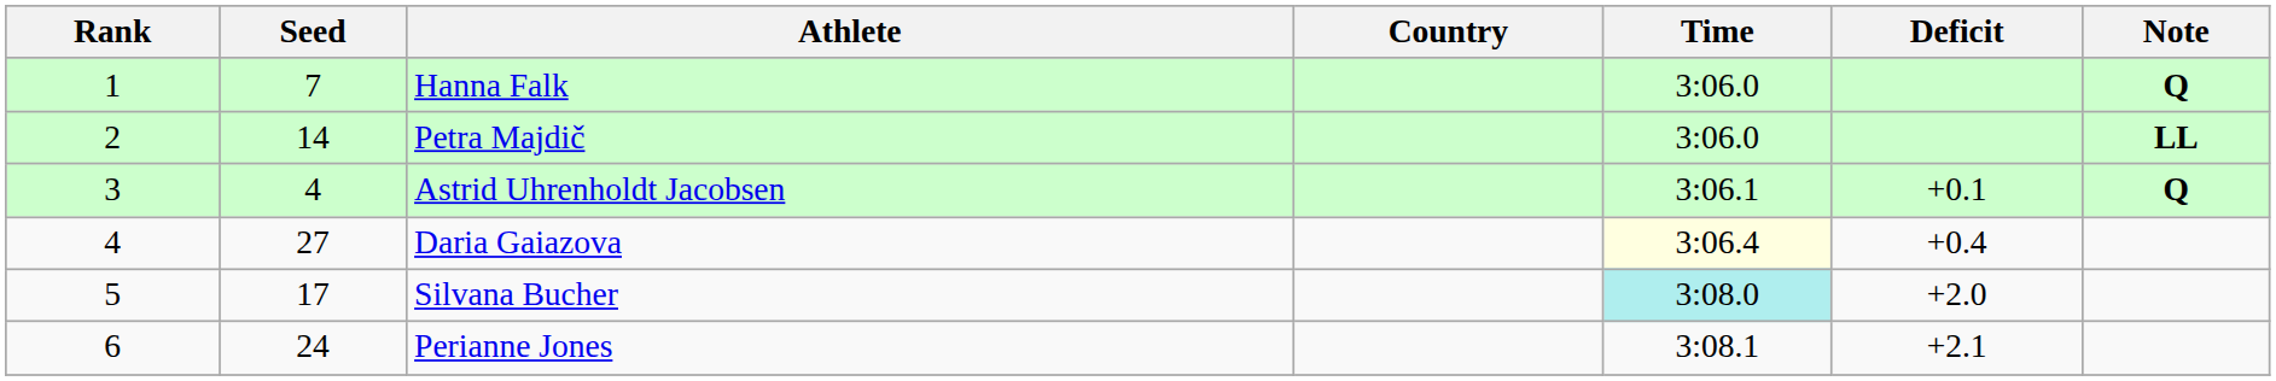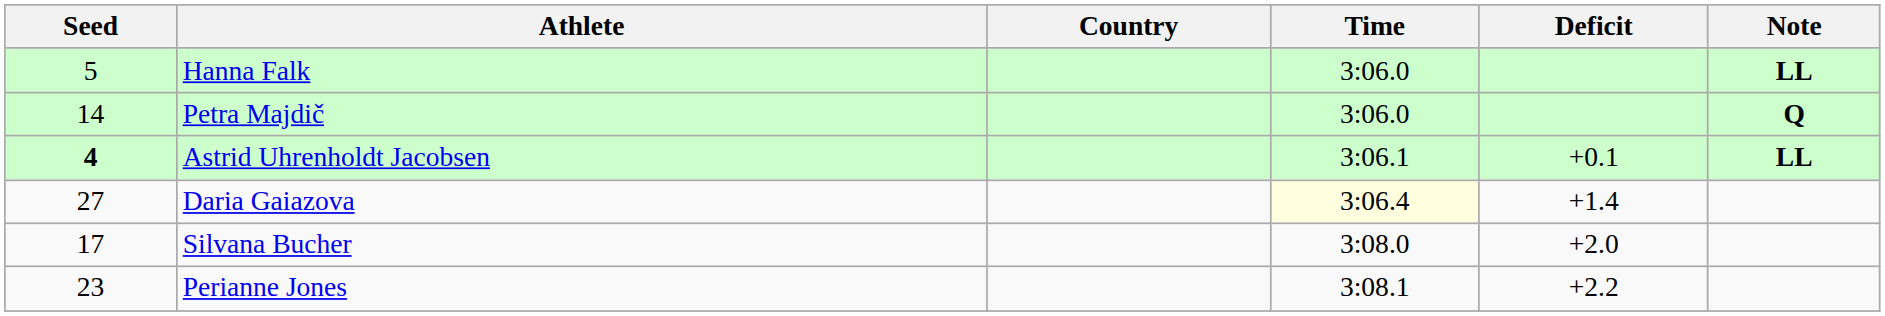 <table class="wikitable sortable" style="text-align:center" width=55%>
 <tr>
-<th>Rank</th>
 <th>Seed</th>
 <th>Athlete</th>
 <th>Country</th>
 <th>Time</th>
 <th>Deficit</th>
 <th>Note</th>
 </tr>
 <tr bgcolor=ccffcc>
-<td>1</td>
-<td>7</td>
+<td>5</td>
 <td align=left><a href='#'>Hanna Falk</a></td>
+<td align=left></td>
+<td>3:06.0</td>
+<td></td>
+<td><strong>LL</strong></td>
+</tr>
+<tr bgcolor=ccffcc>
+<td>14</td>
+<td align=left><a href='#'>Petra Majdič</a></td>
 <td align=left></td>
 <td>3:06.0</td>
 <td></td>
 <td><strong>Q</strong></td>
 </tr>
 <tr bgcolor=ccffcc>
-<td>2</td>
-<td>14</td>
-<td align=left><a href='#'>Petra Majdič</a></td>
-<td align=left></td>
-<td>3:06.0</td>
-<td></td>
-<td><strong>LL</strong></td>
-</tr>
-<tr bgcolor=ccffcc>
-<td>3</td>
-<td>4</td>
+<td><strong>4</strong></td>
 <td align=left><a href='#'>Astrid Uhrenholdt Jacobsen</a></td>
 <td align=left></td>
 <td>3:06.1</td>
 <td>+0.1</td>
-<td><strong>Q</strong></td>
+<td><strong>LL</strong></td>
 </tr>
 <tr>
-<td>4</td>
 <td>27</td>
 <td align=left><a href='#'>Daria Gaiazova</a></td>
 <td align=left></td>
 <td style="background: lightyellow;">3:06.4</td>
-<td>+0.4</td>
+<td>+1.4</td>
 <td></td>
 </tr>
 <tr>
-<td>5</td>
 <td>17</td>
 <td align=left><a href='#'>Silvana Bucher</a></td>
 <td align=left></td>
-<td style="background: paleturquoise;">3:08.0</td>
+<td>3:08.0</td>
 <td>+2.0</td>
 <td></td>
 </tr>
 <tr>
-<td>6</td>
-<td>24</td>
+<td>23</td>
 <td align=left><a href='#'>Perianne Jones</a></td>
 <td align=left></td>
 <td>3:08.1</td>
-<td>+2.1</td>
+<td>+2.2</td>
 <td></td>
 </tr>
 </table>
